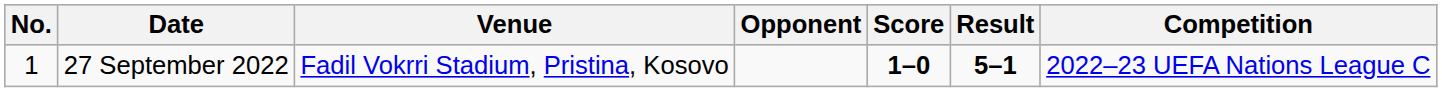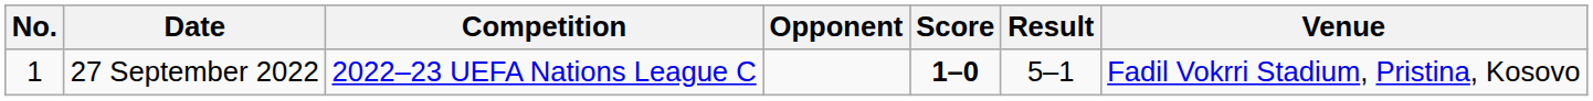 <table class="wikitable sortable" style="font-size:100%;">
 <tr>
 <th>No.</th>
 <th>Date</th>
-<th>Venue</th>
+<th>Competition</th>
 <th>Opponent</th>
 <th>Score</th>
 <th>Result</th>
-<th>Competition</th>
+<th>Venue</th>
 </tr>
 <tr>
 <td align="center">1</td>
 <td>27 September 2022</td>
-<td><a href='#'>Fadil Vokrri Stadium</a>, <a href='#'>Pristina</a>, Kosovo</td>
+<td><a href='#'>2022–23 UEFA Nations League C</a></td>
 <td></td>
 <td align="center"><strong>1–0</strong></td>
-<td align="center"><strong>5–1</strong></td>
-<td><a href='#'>2022–23 UEFA Nations League C</a></td>
+<td align="center">5–1</td>
+<td><a href='#'>Fadil Vokrri Stadium</a>, <a href='#'>Pristina</a>, Kosovo</td>
 </tr>
 </table>
